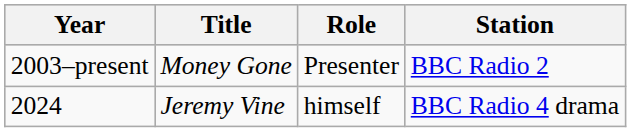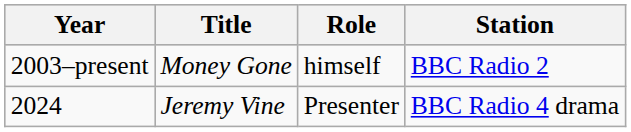 <table class="wikitable">
 <tr>
 <th>Year</th>
 <th>Title</th>
 <th>Role</th>
 <th>Station</th>
 </tr>
 <tr>
 <td>2003–present</td>
 <td><em>Money Gone</em></td>
-<td>Presenter</td>
+<td>himself</td>
 <td><a href='#'>BBC Radio 2</a></td>
 </tr>
 <tr>
 <td>2024</td>
 <td><em>Jeremy Vine</em></td>
-<td>himself</td>
+<td>Presenter</td>
 <td><a href='#'>BBC Radio 4</a> drama</td>
 </tr>
 </table>
